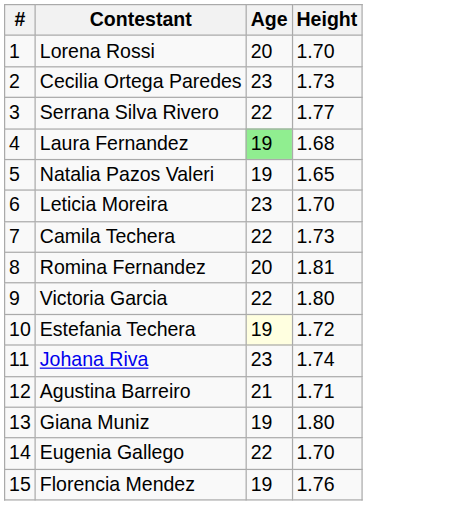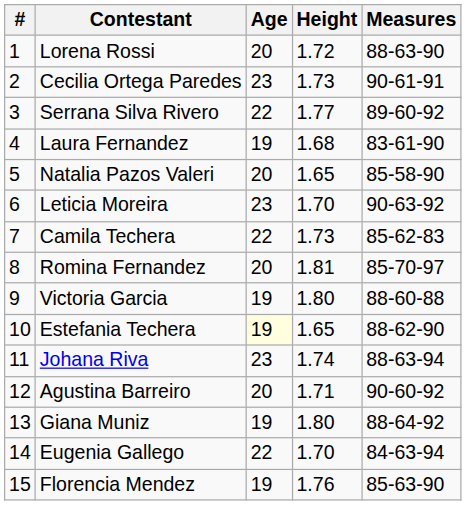 <table class="sortable wikitable">
 <tr>
 <th>#</th>
 <th>Contestant</th>
 <th>Age</th>
 <th>Height</th>
+<th>Measures</th>
 </tr>
 <tr>
 <td>1</td>
 <td>Lorena Rossi</td>
 <td>20</td>
-<td>1.70</td>
+<td>1.72</td>
+<td>88-63-90</td>
 </tr>
 <tr>
 <td>2</td>
 <td>Cecilia Ortega Paredes</td>
 <td>23</td>
 <td>1.73</td>
+<td>90-61-91</td>
 </tr>
 <tr>
 <td>3</td>
 <td>Serrana Silva Rivero</td>
 <td>22</td>
 <td>1.77</td>
+<td>89-60-92</td>
 </tr>
 <tr>
 <td>4</td>
 <td>Laura Fernandez</td>
-<td style="background: lightgreen;">19</td>
+<td>19</td>
 <td>1.68</td>
+<td>83-61-90</td>
 </tr>
 <tr>
 <td>5</td>
 <td>Natalia Pazos Valeri</td>
-<td>19</td>
+<td>20</td>
 <td>1.65</td>
+<td>85-58-90</td>
 </tr>
 <tr>
 <td>6</td>
 <td>Leticia Moreira</td>
 <td>23</td>
 <td>1.70</td>
+<td>90-63-92</td>
 </tr>
 <tr>
 <td>7</td>
 <td>Camila Techera</td>
 <td>22</td>
 <td>1.73</td>
+<td>85-62-83</td>
 </tr>
 <tr>
 <td>8</td>
 <td>Romina Fernandez</td>
 <td>20</td>
 <td>1.81</td>
+<td>85-70-97</td>
 </tr>
 <tr>
 <td>9</td>
 <td>Victoria Garcia</td>
-<td>22</td>
+<td>19</td>
 <td>1.80</td>
+<td>88-60-88</td>
 </tr>
 <tr>
 <td>10</td>
 <td>Estefania Techera</td>
 <td style="background: lightyellow;">19</td>
-<td>1.72</td>
+<td>1.65</td>
+<td>88-62-90</td>
 </tr>
 <tr>
 <td>11</td>
 <td><a href='#'>Johana Riva</a></td>
 <td>23</td>
 <td>1.74</td>
+<td>88-63-94</td>
 </tr>
 <tr>
 <td>12</td>
 <td>Agustina Barreiro</td>
-<td>21</td>
+<td>20</td>
 <td>1.71</td>
+<td>90-60-92</td>
 </tr>
 <tr>
 <td>13</td>
 <td>Giana Muniz</td>
 <td>19</td>
 <td>1.80</td>
+<td>88-64-92</td>
 </tr>
 <tr>
 <td>14</td>
 <td>Eugenia Gallego</td>
 <td>22</td>
 <td>1.70</td>
+<td>84-63-94</td>
 </tr>
 <tr>
 <td>15</td>
 <td>Florencia Mendez</td>
 <td>19</td>
 <td>1.76</td>
+<td>85-63-90</td>
 </tr>
 </table>
